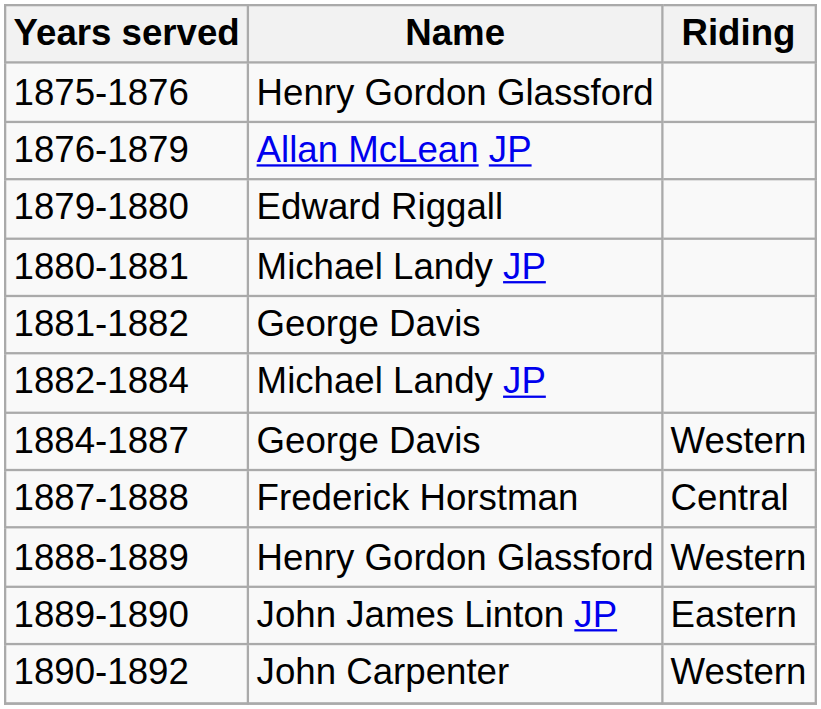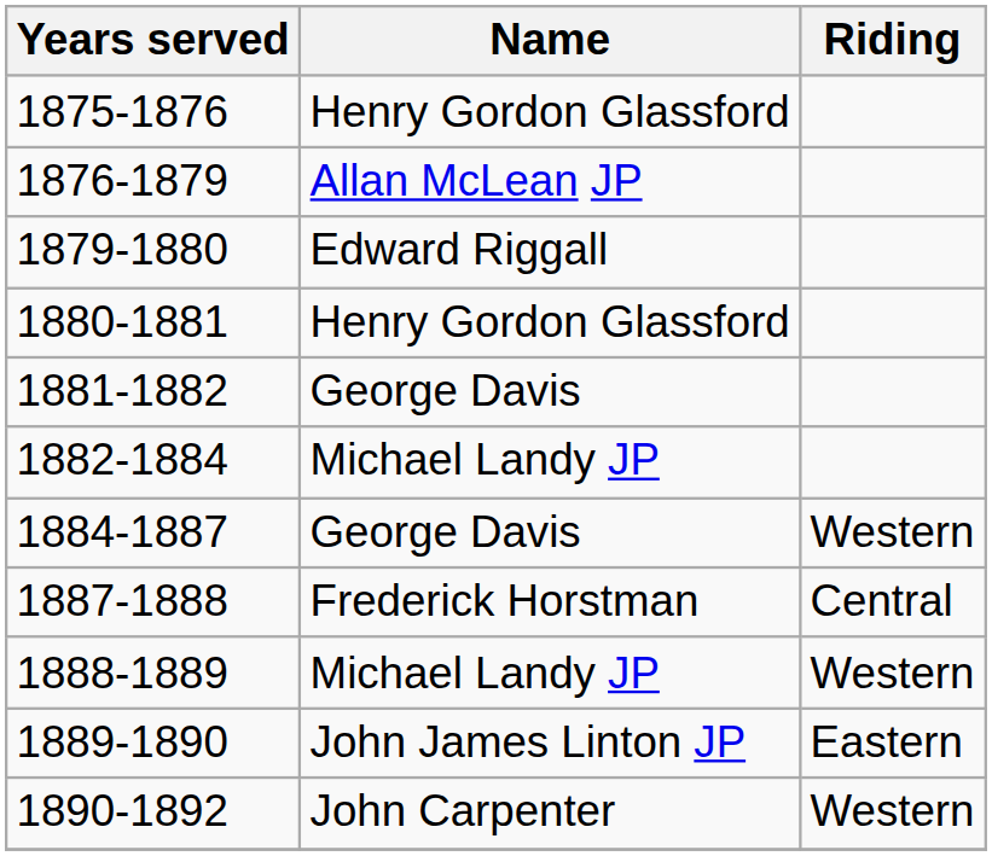 <table class="wikitable">
 <tr>
 <th>Years served</th>
 <th>Name</th>
 <th>Riding</th>
 </tr>
 <tr>
 <td>1875-1876</td>
 <td>Henry Gordon Glassford</td>
 <td></td>
 </tr>
 <tr>
 <td>1876-1879</td>
 <td><a href='#'>Allan McLean</a> <a href='#'>JP</a></td>
 <td></td>
 </tr>
 <tr>
 <td>1879-1880</td>
 <td>Edward Riggall</td>
 <td></td>
 </tr>
 <tr>
 <td>1880-1881</td>
-<td>Michael Landy <a href='#'>JP</a></td>
+<td>Henry Gordon Glassford</td>
 <td></td>
 </tr>
 <tr>
 <td>1881-1882</td>
 <td>George Davis</td>
 <td></td>
 </tr>
 <tr>
 <td>1882-1884</td>
 <td>Michael Landy <a href='#'>JP</a></td>
 <td></td>
 </tr>
 <tr>
 <td>1884-1887</td>
 <td>George Davis</td>
 <td>Western</td>
 </tr>
 <tr>
 <td>1887-1888</td>
 <td>Frederick Horstman</td>
 <td>Central</td>
 </tr>
 <tr>
 <td>1888-1889</td>
-<td>Henry Gordon Glassford</td>
+<td>Michael Landy <a href='#'>JP</a></td>
 <td>Western</td>
 </tr>
 <tr>
 <td>1889-1890</td>
 <td>John James Linton <a href='#'>JP</a></td>
 <td>Eastern</td>
 </tr>
 <tr>
 <td>1890-1892</td>
 <td>John Carpenter</td>
 <td>Western</td>
 </tr>
 <tr>
 </tr>
 </table>
